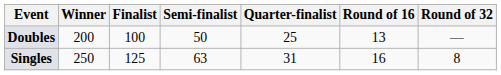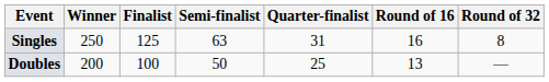 <table class="wikitable" style="text-align:center">
 <tr>
 <th scope=col>Event</th>
 <th scope=col>Winner</th>
 <th scope=col>Finalist</th>
 <th scope=col>Semi-finalist</th>
 <th scope=col>Quarter-finalist</th>
 <th scope=col>Round of 16</th>
 <th scope=col>Round of 32</th>
 </tr>
 <tr>
+<td bgcolor="#dfe2e9"><strong>Singles</strong></td>
+<td>250</td>
+<td>125</td>
+<td>63</td>
+<td>31</td>
+<td>16</td>
+<td>8</td>
+</tr>
+<tr>
 <td bgcolor="#dfe2e9"><strong>Doubles</strong></td>
 <td>200</td>
 <td>100</td>
 <td>50</td>
 <td>25</td>
 <td>13</td>
 <td>—</td>
 </tr>
-<tr>
-<td bgcolor="#dfe2e9"><strong>Singles</strong></td>
-<td>250</td>
-<td>125</td>
-<td>63</td>
-<td>31</td>
-<td>16</td>
-<td>8</td>
-</tr>
 </table>
